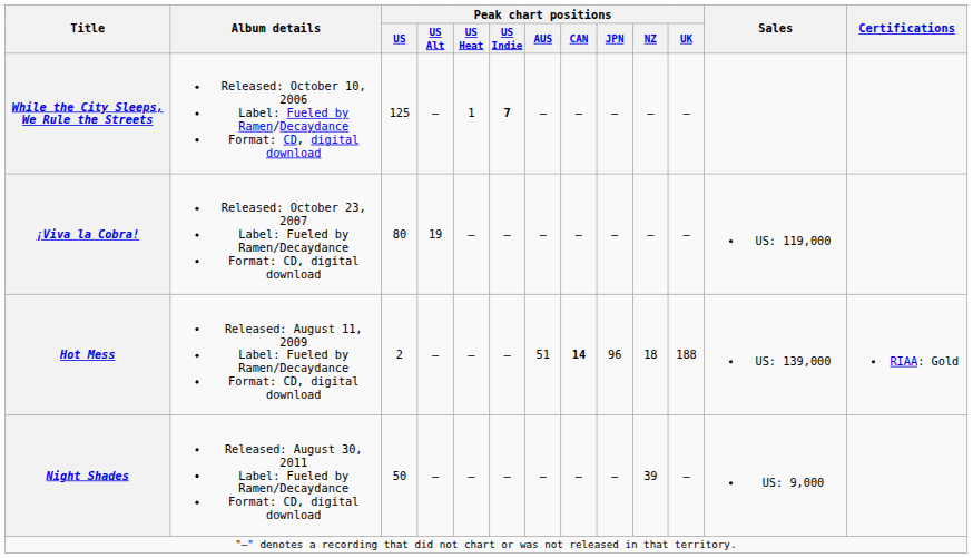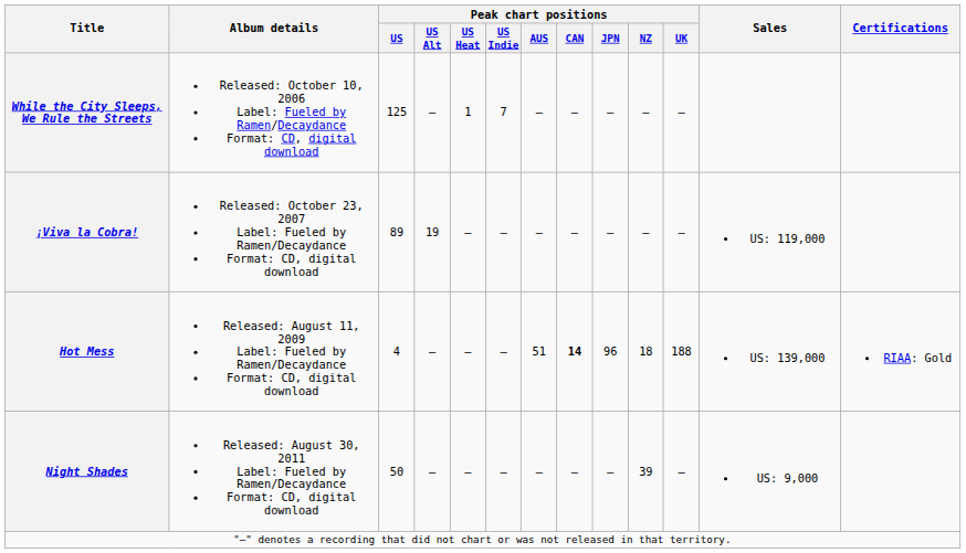 <table class="wikitable plainrowheaders" style="text-align:center;">
 <tr>
 <th scope="col" rowspan="2" style="width:14em;">Title</th>
 <th scope="col" rowspan="2" style="width:18em;">Album details</th>
 <th scope="col" colspan="9">Peak chart positions</th>
 <th scope="col" rowspan="2" style="width:12em;">Sales</th>
 <th scope="col" rowspan="2" style="width:10em;"><a href='#'>Certifications</a></th>
 </tr>
 <tr>
 <th scope="col" style="width:3em;font-size:90%;"><a href='#'>US</a><br></th>
 <th scope="col" style="width:3em;font-size:90%;"><a href='#'>US<br>Alt</a><br></th>
 <th scope="col" style="width:3em;font-size:90%;"><a href='#'>US<br>Heat</a><br></th>
 <th scope="col" style="width:3em;font-size:90%;"><a href='#'>US<br>Indie</a><br></th>
 <th scope="col" style="width:3em;font-size:90%;"><a href='#'>AUS</a><br></th>
 <th scope="col" style="width:3em;font-size:90%;"><a href='#'>CAN</a><br></th>
 <th scope="col" style="width:3em;font-size:90%;"><a href='#'>JPN</a><br></th>
 <th scope="col" style="width:3em;font-size:90%;"><a href='#'>NZ</a><br></th>
 <th scope="col" style="width:3em;font-size:90%;"><a href='#'>UK</a><br></th>
 </tr>
 <tr>
 <th scope="row"><em><a href='#'>While the City Sleeps, We Rule the Streets</a></em></th>
 <td><br><ul><li>Released: October 10, 2006</li><li>Label: <a href='#'>Fueled by Ramen</a>/<a href='#'>Decaydance</a></li><li>Format: <a href='#'>CD</a>, <a href='#'>digital download</a></li></ul></td>
 <td>125</td>
 <td>—</td>
 <td>1</td>
-<td><strong>7</strong></td>
+<td>7</td>
 <td>—</td>
 <td>—</td>
 <td>—</td>
 <td>—</td>
 <td>—</td>
 <td></td>
 <td></td>
 </tr>
 <tr>
 <th scope="row"><em><a href='#'>¡Viva la Cobra!</a></em></th>
 <td><br><ul><li>Released: October 23, 2007</li><li>Label: Fueled by Ramen/Decaydance</li><li>Format: CD, digital download</li></ul></td>
-<td>80</td>
+<td>89</td>
 <td>19</td>
 <td>—</td>
 <td>—</td>
 <td>—</td>
 <td>—</td>
 <td>—</td>
 <td>—</td>
 <td>—</td>
 <td><br><ul><li>US: 119,000</li></ul></td>
 <td></td>
 </tr>
 <tr>
 <th scope="row"><em><a href='#'>Hot Mess</a></em></th>
 <td><br><ul><li>Released: August 11, 2009</li><li>Label: Fueled by Ramen/Decaydance</li><li>Format: CD, digital download</li></ul></td>
-<td>2</td>
+<td>4</td>
 <td>—</td>
 <td>—</td>
 <td>—</td>
 <td>51</td>
 <td><strong>14</strong></td>
 <td>96</td>
 <td>18</td>
 <td>188</td>
 <td><br><ul><li>US: 139,000</li></ul></td>
 <td><br><ul><li><a href='#'>RIAA</a>: Gold</li></ul></td>
 </tr>
 <tr>
 <th scope="row"><em><a href='#'>Night Shades</a></em></th>
 <td><br><ul><li>Released: August 30, 2011</li><li>Label: Fueled by Ramen/Decaydance</li><li>Format: CD, digital download</li></ul></td>
 <td>50</td>
 <td>—</td>
 <td>—</td>
 <td>—</td>
 <td>—</td>
 <td>—</td>
 <td>—</td>
 <td>39</td>
 <td>—</td>
 <td><br><ul><li>US: 9,000</li></ul></td>
 <td></td>
 </tr>
 <tr>
 <td colspan="15" style="font-size:90%">"—" denotes a recording that did not chart or was not released in that territory.</td>
 </tr>
 </table>
